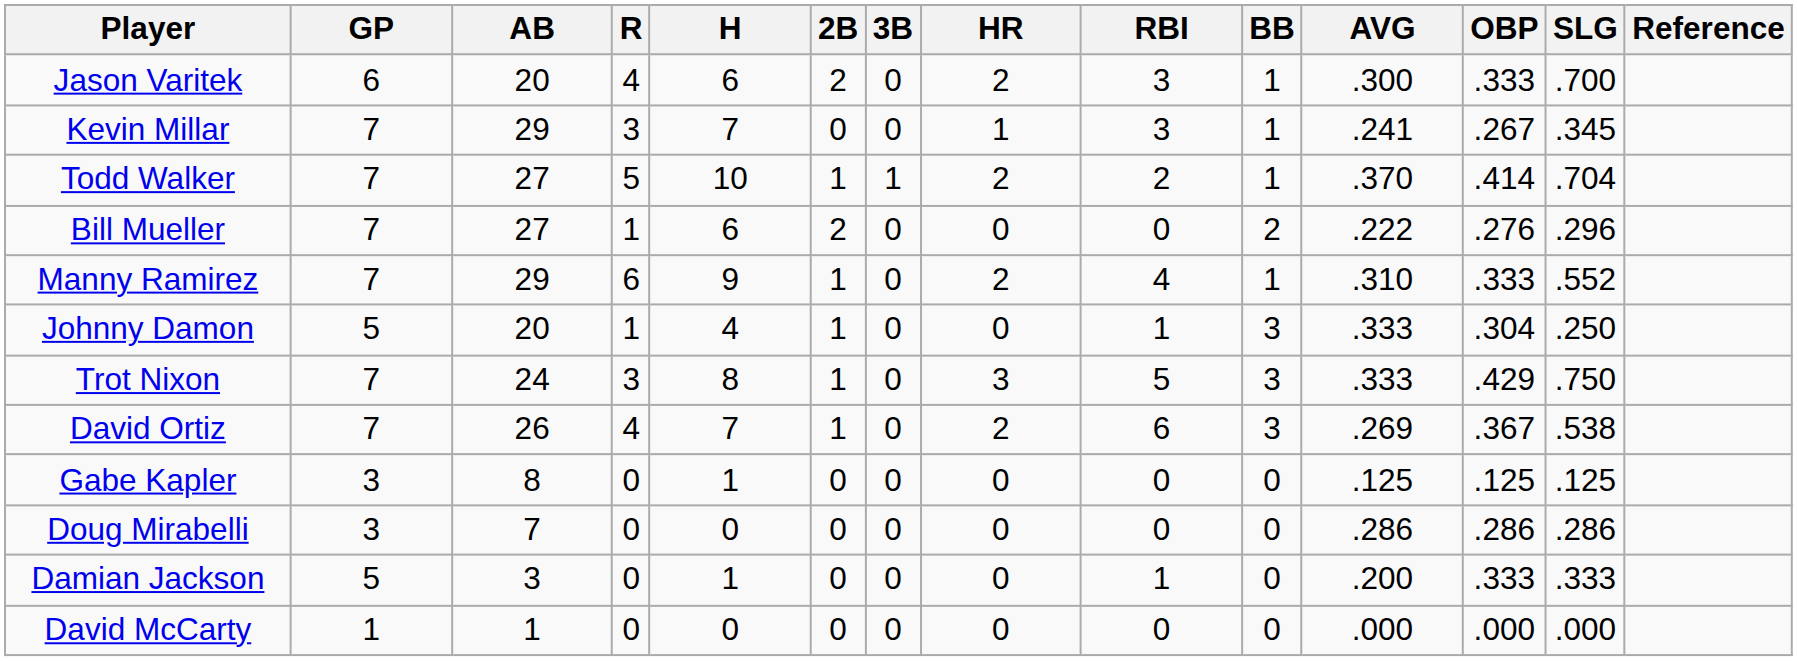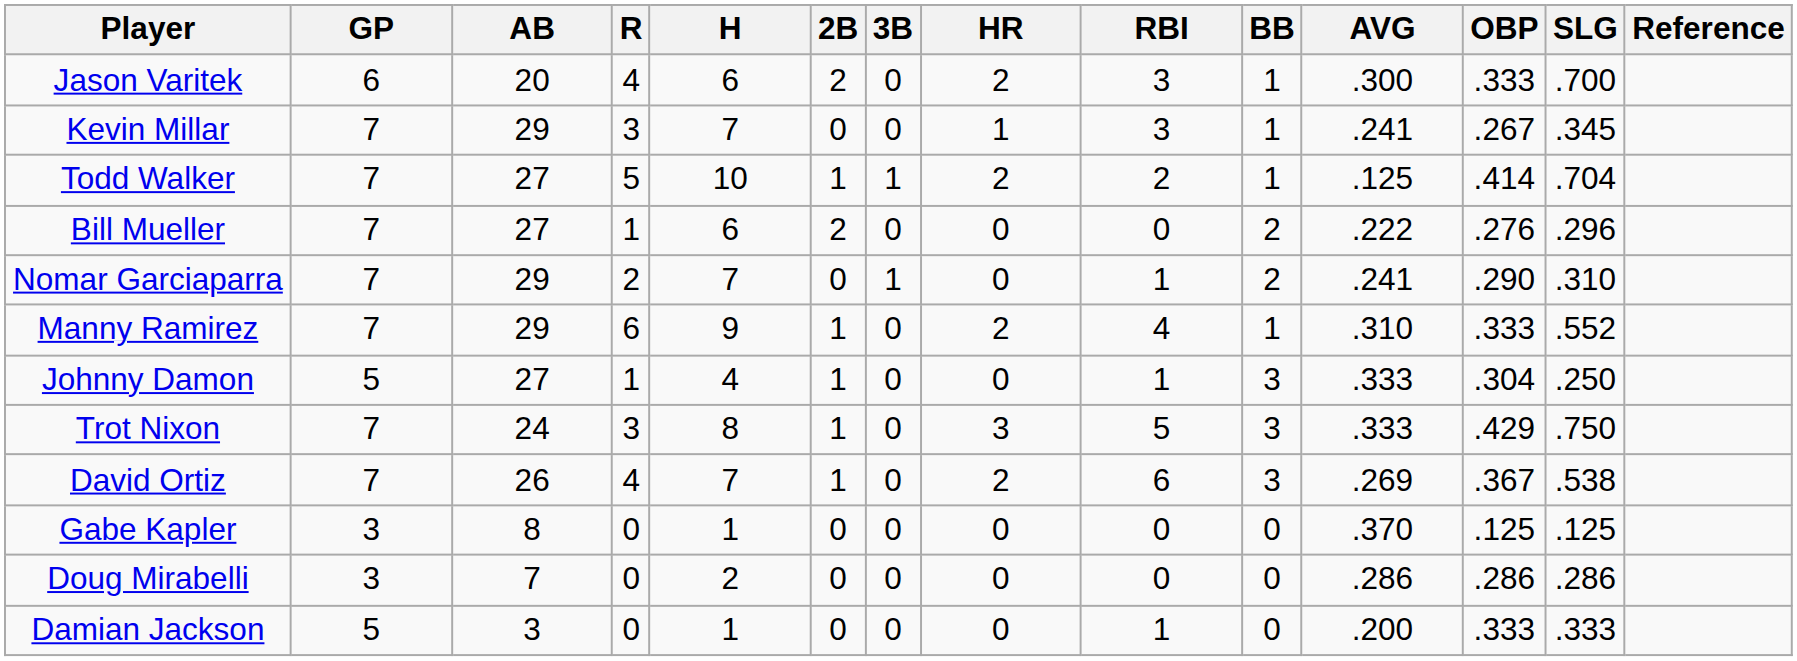 <table class="wikitable sortable" style="text-align:center">
 <tr>
 <th width="16%">Player</th>
 <th width="9%">GP</th>
 <th width="9%">AB</th>
 <th>R</th>
 <th width="9%">H</th>
 <th>2B</th>
 <th>3B</th>
 <th width="9%">HR</th>
 <th width="9%">RBI</th>
 <th>BB</th>
 <th width="9%">AVG</th>
 <th>OBP</th>
 <th>SLG</th>
 <th>Reference</th>
 </tr>
 <tr>
 <td><a href='#'>Jason Varitek</a></td>
 <td>6</td>
 <td>20</td>
 <td>4</td>
 <td>6</td>
 <td>2</td>
 <td>0</td>
 <td>2</td>
 <td>3</td>
 <td>1</td>
 <td>.300</td>
 <td>.333</td>
 <td>.700</td>
 <td></td>
 </tr>
 <tr>
 <td><a href='#'>Kevin Millar</a></td>
 <td>7</td>
 <td>29</td>
 <td>3</td>
 <td>7</td>
 <td>0</td>
 <td>0</td>
 <td>1</td>
 <td>3</td>
 <td>1</td>
 <td>.241</td>
 <td>.267</td>
 <td>.345</td>
 <td></td>
 </tr>
 <tr>
 <td><a href='#'>Todd Walker</a></td>
 <td>7</td>
 <td>27</td>
 <td>5</td>
 <td>10</td>
 <td>1</td>
 <td>1</td>
 <td>2</td>
 <td>2</td>
 <td>1</td>
-<td>.370</td>
+<td>.125</td>
 <td>.414</td>
 <td>.704</td>
 <td></td>
 </tr>
 <tr>
 <td><a href='#'>Bill Mueller</a></td>
 <td>7</td>
 <td>27</td>
 <td>1</td>
 <td>6</td>
 <td>2</td>
 <td>0</td>
 <td>0</td>
 <td>0</td>
 <td>2</td>
 <td>.222</td>
 <td>.276</td>
 <td>.296</td>
 <td></td>
 </tr>
 <tr>
+<td><a href='#'>Nomar Garciaparra</a></td>
+<td>7</td>
+<td>29</td>
+<td>2</td>
+<td>7</td>
+<td>0</td>
+<td>1</td>
+<td>0</td>
+<td>1</td>
+<td>2</td>
+<td>.241</td>
+<td>.290</td>
+<td>.310</td>
+<td></td>
+</tr>
+<tr>
 <td><a href='#'>Manny Ramirez</a></td>
 <td>7</td>
 <td>29</td>
 <td>6</td>
 <td>9</td>
 <td>1</td>
 <td>0</td>
 <td>2</td>
 <td>4</td>
 <td>1</td>
 <td>.310</td>
 <td>.333</td>
 <td>.552</td>
 <td></td>
 </tr>
 <tr>
 <td><a href='#'>Johnny Damon</a></td>
 <td>5</td>
-<td>20</td>
+<td>27</td>
 <td>1</td>
 <td>4</td>
 <td>1</td>
 <td>0</td>
 <td>0</td>
 <td>1</td>
 <td>3</td>
 <td>.333</td>
 <td>.304</td>
 <td>.250</td>
 <td></td>
 </tr>
 <tr>
 <td><a href='#'>Trot Nixon</a></td>
 <td>7</td>
 <td>24</td>
 <td>3</td>
 <td>8</td>
 <td>1</td>
 <td>0</td>
 <td>3</td>
 <td>5</td>
 <td>3</td>
 <td>.333</td>
 <td>.429</td>
 <td>.750</td>
 <td></td>
 </tr>
 <tr>
 <td><a href='#'>David Ortiz</a></td>
 <td>7</td>
 <td>26</td>
 <td>4</td>
 <td>7</td>
 <td>1</td>
 <td>0</td>
 <td>2</td>
 <td>6</td>
 <td>3</td>
 <td>.269</td>
 <td>.367</td>
 <td>.538</td>
 <td></td>
 </tr>
 <tr>
 <td><a href='#'>Gabe Kapler</a></td>
 <td>3</td>
 <td>8</td>
 <td>0</td>
 <td>1</td>
 <td>0</td>
 <td>0</td>
 <td>0</td>
 <td>0</td>
 <td>0</td>
-<td>.125</td>
+<td>.370</td>
 <td>.125</td>
 <td>.125</td>
 <td></td>
 </tr>
 <tr>
 <td><a href='#'>Doug Mirabelli</a></td>
 <td>3</td>
 <td>7</td>
 <td>0</td>
-<td>0</td>
+<td>2</td>
 <td>0</td>
 <td>0</td>
 <td>0</td>
 <td>0</td>
 <td>0</td>
 <td>.286</td>
 <td>.286</td>
 <td>.286</td>
 <td></td>
 </tr>
 <tr>
 <td><a href='#'>Damian Jackson</a></td>
 <td>5</td>
 <td>3</td>
 <td>0</td>
 <td>1</td>
 <td>0</td>
 <td>0</td>
 <td>0</td>
 <td>1</td>
 <td>0</td>
 <td>.200</td>
 <td>.333</td>
 <td>.333</td>
 <td></td>
 </tr>
-<tr>
-<td><a href='#'>David McCarty</a></td>
-<td>1</td>
-<td>1</td>
-<td>0</td>
-<td>0</td>
-<td>0</td>
-<td>0</td>
-<td>0</td>
-<td>0</td>
-<td>0</td>
-<td>.000</td>
-<td>.000</td>
-<td>.000</td>
-<td></td>
-</tr>
 </table>
